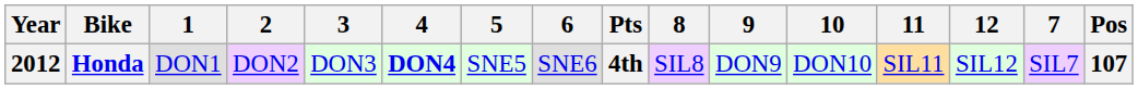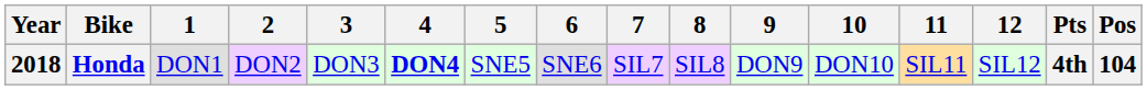 <table class="wikitable" style="text-align:center">
 <tr>
 <th>Year</th>
 <th>Bike</th>
 <th>1</th>
 <th>2</th>
 <th>3</th>
 <th>4</th>
 <th>5</th>
 <th>6</th>
-<th>Pts</th>
+<th>7</th>
 <th>8</th>
 <th>9</th>
 <th>10</th>
 <th>11</th>
 <th>12</th>
-<th>7</th>
+<th>Pts</th>
 <th>Pos</th>
 </tr>
 <tr>
-<th>2012</th>
+<th>2018</th>
 <th><a href='#'>Honda</a></th>
 <td style="background:#dfdfdf;"><a href='#'>DON1</a><br></td>
 <td style="background:#efcfff;"><a href='#'>DON2</a><br></td>
 <td style="background:#dfffdf;"><a href='#'>DON3</a><br></td>
 <td style="background:#dfffdf;"><strong><a href='#'>DON4</a><br></strong></td>
 <td style="background:#dfffdf;"><a href='#'>SNE5</a><br></td>
 <td style="background:#dfdfdf;"><a href='#'>SNE6</a><br></td>
-<th>4th</th>
+<td style="background:#efcfff;"><a href='#'>SIL7</a><br></td>
 <td style="background:#efcfff;"><a href='#'>SIL8</a><br></td>
 <td style="background:#dfffdf;"><a href='#'>DON9</a><br></td>
 <td style="background:#dfffdf;"><a href='#'>DON10</a><br></td>
 <td style="background:#ffdf9f;"><a href='#'>SIL11</a><br></td>
 <td style="background:#dfffdf;"><a href='#'>SIL12</a><br></td>
-<td style="background:#efcfff;"><a href='#'>SIL7</a><br></td>
-<th>107</th>
+<th>4th</th>
+<th>104</th>
 </tr>
 </table>
